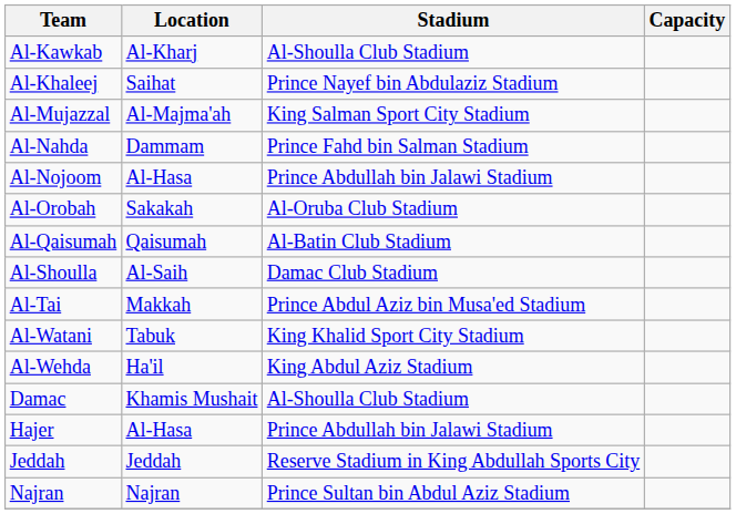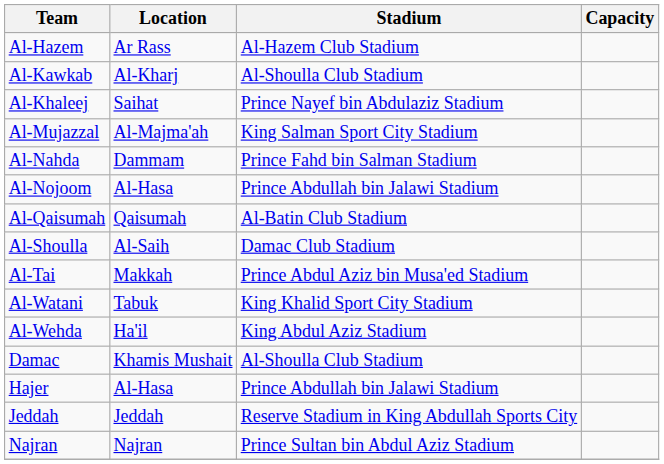 <table class="wikitable sortable">
 <tr>
 <th>Team</th>
 <th>Location</th>
 <th>Stadium</th>
 <th>Capacity</th>
+</tr>
+<tr>
+<td><a href='#'>Al-Hazem</a></td>
+<td><a href='#'>Ar Rass</a></td>
+<td><a href='#'>Al-Hazem Club Stadium</a></td>
+<td align="center"></td>
 </tr>
 <tr>
 <td><a href='#'>Al-Kawkab</a></td>
 <td><a href='#'>Al-Kharj</a></td>
 <td><a href='#'>Al-Shoulla Club Stadium</a></td>
 <td align="center"></td>
 </tr>
 <tr>
 <td><a href='#'>Al-Khaleej</a></td>
 <td><a href='#'>Saihat</a></td>
 <td><a href='#'>Prince Nayef bin Abdulaziz Stadium</a></td>
 <td align="center"> </td>
 </tr>
 <tr>
 <td><a href='#'>Al-Mujazzal</a></td>
 <td><a href='#'>Al-Majma'ah</a></td>
 <td><a href='#'>King Salman Sport City Stadium</a></td>
 <td align="center"></td>
 </tr>
 <tr>
 <td><a href='#'>Al-Nahda</a></td>
 <td><a href='#'>Dammam</a></td>
 <td><a href='#'>Prince Fahd bin Salman Stadium</a></td>
 <td align="center"></td>
 </tr>
 <tr>
 <td><a href='#'>Al-Nojoom</a></td>
 <td><a href='#'>Al-Hasa</a></td>
 <td><a href='#'>Prince Abdullah bin Jalawi Stadium</a></td>
-<td align="center"></td>
-</tr>
-<tr>
-<td><a href='#'>Al-Orobah</a></td>
-<td><a href='#'>Sakakah</a></td>
-<td><a href='#'>Al-Oruba Club Stadium</a></td>
 <td align="center"></td>
 </tr>
 <tr>
 <td><a href='#'>Al-Qaisumah</a></td>
 <td><a href='#'>Qaisumah</a></td>
 <td><a href='#'>Al-Batin Club Stadium</a></td>
 <td align="center"></td>
 </tr>
 <tr>
 <td><a href='#'>Al-Shoulla</a></td>
 <td><a href='#'>Al-Saih</a></td>
 <td><a href='#'>Damac Club Stadium</a></td>
 <td align="center"></td>
 </tr>
 <tr>
 <td><a href='#'>Al-Tai</a></td>
 <td><a href='#'>Makkah</a></td>
 <td><a href='#'>Prince Abdul Aziz bin Musa'ed Stadium</a></td>
 <td align="center"></td>
 </tr>
 <tr>
 <td><a href='#'>Al-Watani</a></td>
 <td><a href='#'>Tabuk</a></td>
 <td><a href='#'>King Khalid Sport City Stadium</a></td>
 <td align="center"></td>
 </tr>
 <tr>
 <td><a href='#'>Al-Wehda</a></td>
 <td><a href='#'>Ha'il</a></td>
 <td><a href='#'>King Abdul Aziz Stadium</a></td>
 <td align="center"></td>
 </tr>
 <tr>
 <td><a href='#'>Damac</a></td>
 <td><a href='#'>Khamis Mushait</a></td>
 <td><a href='#'>Al-Shoulla Club Stadium</a></td>
 <td align="center"></td>
 </tr>
 <tr>
 <td><a href='#'>Hajer</a></td>
 <td><a href='#'>Al-Hasa</a></td>
 <td><a href='#'>Prince Abdullah bin Jalawi Stadium</a></td>
 <td align="center"></td>
 </tr>
 <tr>
 <td><a href='#'>Jeddah</a></td>
 <td><a href='#'>Jeddah</a></td>
 <td><a href='#'>Reserve Stadium in King Abdullah Sports City</a></td>
 <td align="center"></td>
 </tr>
 <tr>
 <td><a href='#'>Najran</a></td>
 <td><a href='#'>Najran</a></td>
 <td><a href='#'>Prince Sultan bin Abdul Aziz Stadium</a></td>
 <td align="center"></td>
 </tr>
 <tr>
 </tr>
 </table>
